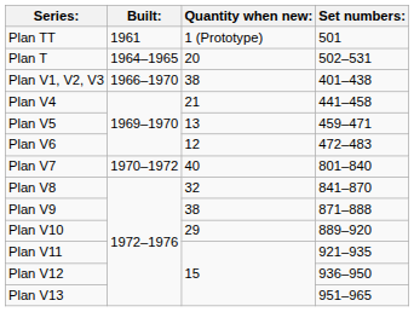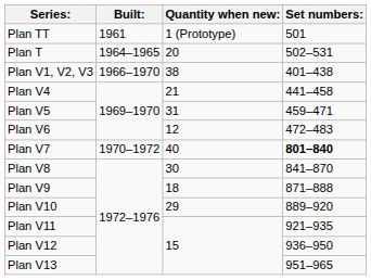 <table class="wikitable vatop">
 <tr>
 <th>Series:</th>
 <th>Built:</th>
 <th>Quantity when new:</th>
 <th>Set numbers:</th>
 </tr>
 <tr>
 <td>Plan TT</td>
 <td>1961</td>
 <td>1 (Prototype)</td>
 <td>501</td>
 </tr>
 <tr>
 <td>Plan T</td>
 <td>1964–1965</td>
 <td>20</td>
 <td>502–531</td>
 </tr>
 <tr>
 <td>Plan V1, V2, V3</td>
 <td>1966–1970</td>
 <td>38</td>
 <td>401–438</td>
 </tr>
 <tr>
 <td>Plan V4</td>
 <td rowspan="3">1969–1970</td>
 <td>21</td>
 <td>441–458</td>
 </tr>
 <tr>
 <td>Plan V5</td>
-<td>13</td>
+<td>31</td>
 <td>459–471</td>
 </tr>
 <tr>
 <td>Plan V6</td>
 <td>12</td>
 <td>472–483</td>
 </tr>
 <tr>
 <td>Plan V7</td>
 <td>1970–1972</td>
 <td>40</td>
-<td>801–840</td>
+<td><strong>801–840</strong></td>
 </tr>
 <tr>
 <td>Plan V8</td>
 <td rowspan="6">1972–1976</td>
-<td>32</td>
+<td>30</td>
 <td>841–870</td>
 </tr>
 <tr>
 <td>Plan V9</td>
-<td>38</td>
+<td>18</td>
 <td>871–888</td>
 </tr>
 <tr>
 <td>Plan V10</td>
 <td>29</td>
 <td>889–920</td>
 </tr>
 <tr>
 <td>Plan V11</td>
 <td rowspan="3">15</td>
 <td>921–935</td>
 </tr>
 <tr>
 <td>Plan V12</td>
 <td>936–950</td>
 </tr>
 <tr>
 <td>Plan V13</td>
 <td>951–965</td>
 </tr>
 </table>
